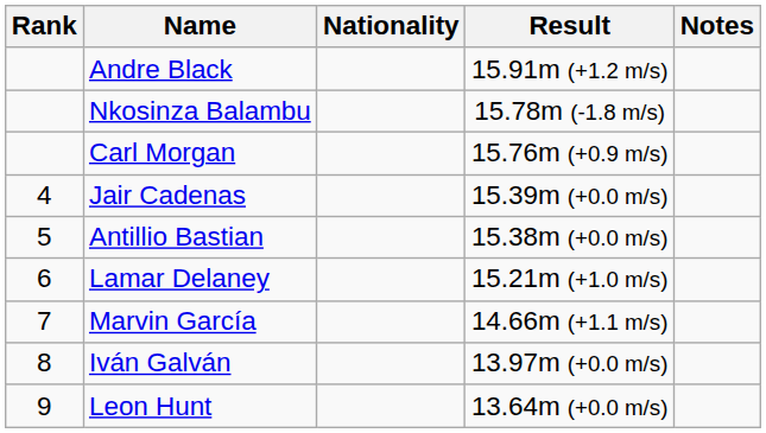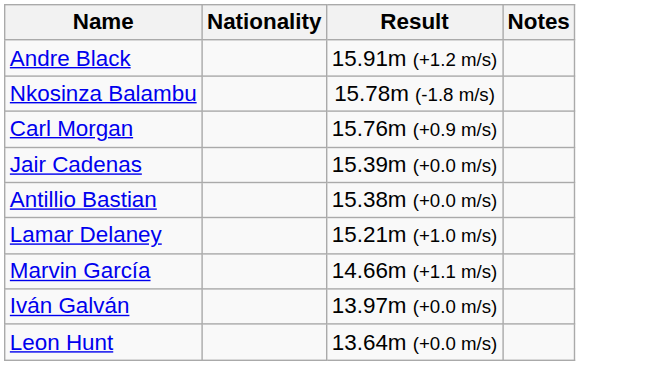 <table class="wikitable sortable" style="text-align:center">
 <tr>
-<th>Rank</th>
 <th>Name</th>
 <th>Nationality</th>
 <th>Result</th>
 <th>Notes</th>
 </tr>
 <tr>
-<td align=center></td>
 <td align=left><a href='#'>Andre Black</a></td>
 <td align=left></td>
 <td>15.91m <small>(+1.2 m/s)</small></td>
 <td></td>
 </tr>
 <tr>
-<td align=center></td>
 <td align=left><a href='#'>Nkosinza Balambu</a></td>
 <td align=left></td>
 <td>15.78m <small>(-1.8 m/s)</small></td>
 <td></td>
 </tr>
 <tr>
-<td align=center></td>
 <td align=left><a href='#'>Carl Morgan</a></td>
 <td align=left></td>
 <td>15.76m <small>(+0.9 m/s)</small></td>
 <td></td>
 </tr>
 <tr>
-<td align=center>4</td>
 <td align=left><a href='#'>Jair Cadenas</a></td>
 <td align=left></td>
 <td>15.39m <small>(+0.0 m/s)</small></td>
 <td></td>
 </tr>
 <tr>
-<td align=center>5</td>
 <td align=left><a href='#'>Antillio Bastian</a></td>
 <td align=left></td>
 <td>15.38m <small>(+0.0 m/s)</small></td>
 <td></td>
 </tr>
 <tr>
-<td align=center>6</td>
 <td align=left><a href='#'>Lamar Delaney</a></td>
 <td align=left></td>
 <td>15.21m <small>(+1.0 m/s)</small></td>
 <td></td>
 </tr>
 <tr>
-<td align=center>7</td>
 <td align=left><a href='#'>Marvin García</a></td>
 <td align=left></td>
 <td>14.66m <small>(+1.1 m/s)</small></td>
 <td></td>
 </tr>
 <tr>
-<td align=center>8</td>
 <td align=left><a href='#'>Iván Galván</a></td>
 <td align=left></td>
 <td>13.97m <small>(+0.0 m/s)</small></td>
 <td></td>
 </tr>
 <tr>
-<td align=center>9</td>
 <td align=left><a href='#'>Leon Hunt</a></td>
 <td align=left></td>
 <td>13.64m <small>(+0.0 m/s)</small></td>
 <td></td>
 </tr>
 </table>
